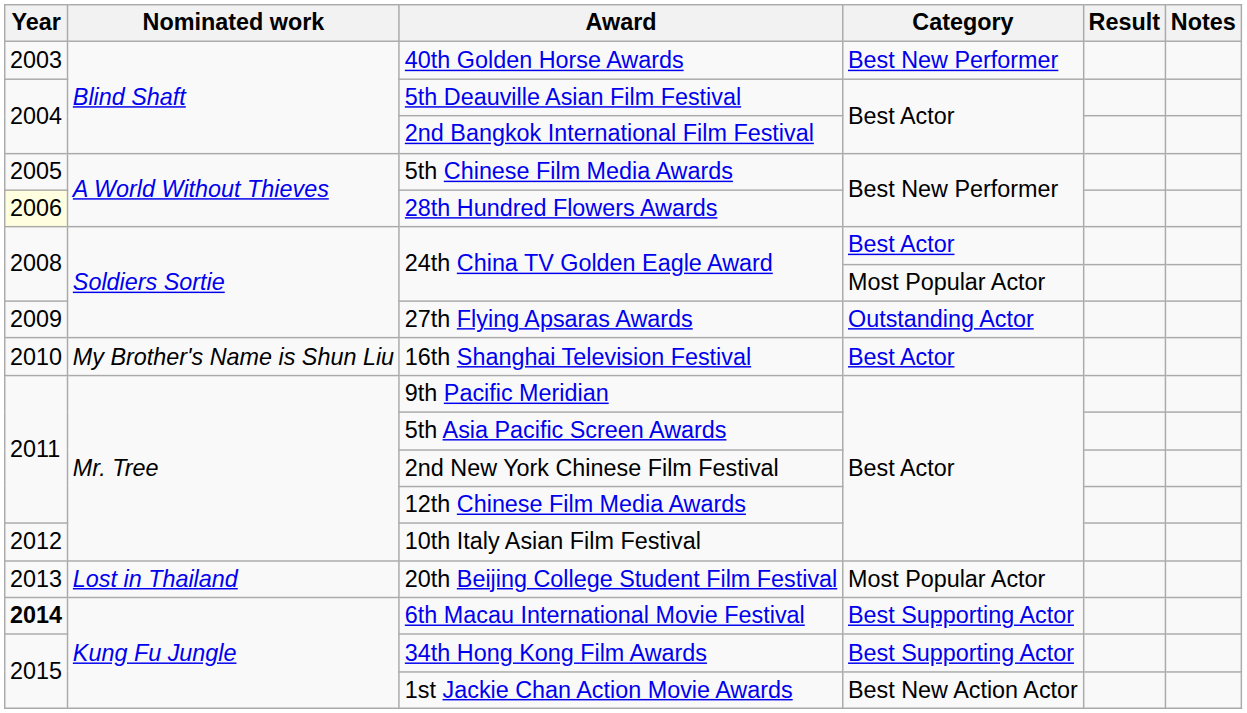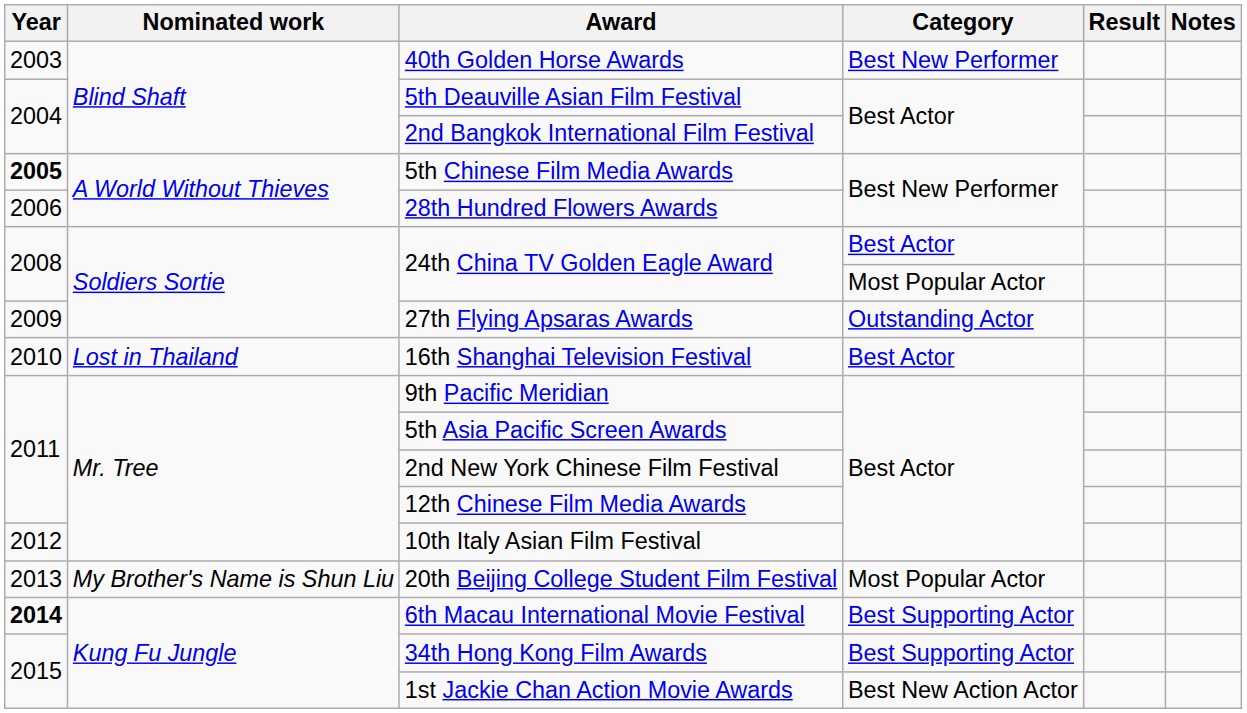 <table class="wikitable">
 <tr>
 <th>Year</th>
 <th>Nominated work</th>
 <th>Award</th>
 <th>Category</th>
 <th>Result</th>
 <th>Notes</th>
 </tr>
 <tr>
 <td>2003</td>
 <td rowspan="3"><em><a href='#'>Blind Shaft</a></em></td>
 <td><a href='#'>40th Golden Horse Awards</a></td>
 <td><a href='#'>Best New Performer</a></td>
 <td></td>
 <td></td>
 </tr>
 <tr>
 <td rowspan="2">2004</td>
 <td><a href='#'>5th Deauville Asian Film Festival</a></td>
 <td rowspan=2>Best Actor</td>
 <td></td>
 <td></td>
 </tr>
 <tr>
 <td><a href='#'>2nd Bangkok International Film Festival</a></td>
 <td></td>
 <td></td>
 </tr>
 <tr>
-<td>2005</td>
+<td><strong>2005</strong></td>
 <td rowspan="2"><em><a href='#'>A World Without Thieves</a></em></td>
 <td>5th <a href='#'>Chinese Film Media Awards</a></td>
 <td rowspan=2>Best New Performer</td>
 <td></td>
 <td></td>
 </tr>
 <tr>
-<td style="background: lightyellow;">2006</td>
+<td>2006</td>
 <td><a href='#'>28th Hundred Flowers Awards</a></td>
 <td></td>
 <td></td>
 </tr>
 <tr>
 <td rowspan="2">2008</td>
 <td rowspan="3"><em><a href='#'>Soldiers Sortie</a></em></td>
 <td rowspan=2>24th <a href='#'>China TV Golden Eagle Award</a></td>
 <td><a href='#'>Best Actor</a></td>
 <td></td>
 <td></td>
 </tr>
 <tr>
 <td>Most Popular Actor</td>
 <td></td>
 <td></td>
 </tr>
 <tr>
 <td>2009</td>
 <td>27th <a href='#'>Flying Apsaras Awards</a></td>
 <td><a href='#'>Outstanding Actor</a></td>
 <td></td>
 <td></td>
 </tr>
 <tr>
 <td rowspan="1">2010</td>
-<td><em>My Brother's Name is Shun Liu</em></td>
+<td><em><a href='#'>Lost in Thailand</a></em></td>
 <td>16th <a href='#'>Shanghai Television Festival</a></td>
 <td><a href='#'>Best Actor</a></td>
 <td></td>
 <td></td>
 </tr>
 <tr>
 <td rowspan="4">2011</td>
 <td rowspan=5><em>Mr. Tree</em></td>
 <td>9th <a href='#'>Pacific Meridian</a></td>
 <td rowspan=5>Best Actor</td>
 <td></td>
 <td></td>
 </tr>
 <tr>
 <td>5th <a href='#'>Asia Pacific Screen Awards</a></td>
 <td></td>
 <td></td>
 </tr>
 <tr>
 <td>2nd New York Chinese Film Festival</td>
 <td></td>
 <td></td>
 </tr>
 <tr>
 <td>12th <a href='#'>Chinese Film Media Awards</a></td>
 <td></td>
 <td></td>
 </tr>
 <tr>
 <td>2012</td>
 <td>10th Italy Asian Film Festival</td>
 <td></td>
 <td></td>
 </tr>
 <tr>
 <td>2013</td>
-<td><em><a href='#'>Lost in Thailand</a></em></td>
+<td><em>My Brother's Name is Shun Liu</em></td>
 <td>20th <a href='#'>Beijing College Student Film Festival</a></td>
 <td>Most Popular Actor</td>
 <td></td>
 <td></td>
 </tr>
 <tr>
 <td><strong>2014</strong></td>
 <td rowspan="3"><em><a href='#'>Kung Fu Jungle</a></em></td>
 <td><a href='#'>6th Macau International Movie Festival</a></td>
 <td><a href='#'>Best Supporting Actor</a></td>
 <td></td>
 <td></td>
 </tr>
 <tr>
 <td rowspan="2">2015</td>
 <td><a href='#'>34th Hong Kong Film Awards</a></td>
 <td><a href='#'>Best Supporting Actor</a></td>
 <td></td>
 <td></td>
 </tr>
 <tr>
 <td>1st <a href='#'>Jackie Chan Action Movie Awards</a></td>
 <td>Best New Action Actor</td>
 <td></td>
 <td></td>
 </tr>
 <tr>
 </tr>
 </table>
